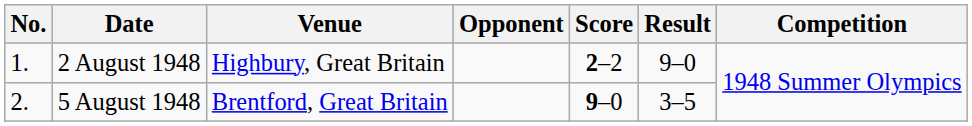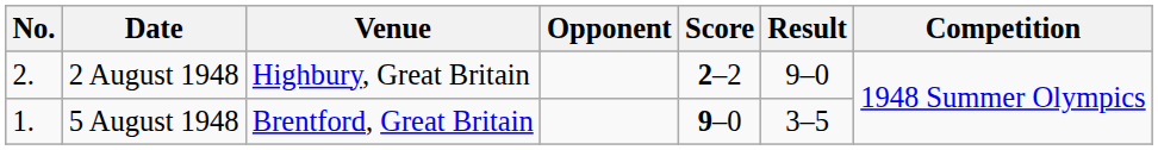 <table class="wikitable">
 <tr>
 <th>No.</th>
 <th>Date</th>
 <th>Venue</th>
 <th>Opponent</th>
 <th>Score</th>
 <th>Result</th>
 <th>Competition</th>
 </tr>
 <tr>
-<td>1.</td>
+<td>2.</td>
 <td>2 August 1948</td>
 <td><a href='#'>Highbury</a>, Great Britain</td>
 <td></td>
 <td align=center><strong>2</strong>–2</td>
 <td align=center>9–0</td>
 <td rowspan=2><a href='#'>1948 Summer Olympics</a></td>
 </tr>
 <tr>
-<td>2.</td>
+<td>1.</td>
 <td>5 August 1948</td>
 <td><a href='#'>Brentford</a>, <a href='#'>Great Britain</a></td>
 <td></td>
 <td align=center><strong>9</strong>–0</td>
 <td align=center>3–5</td>
 </tr>
 </table>
